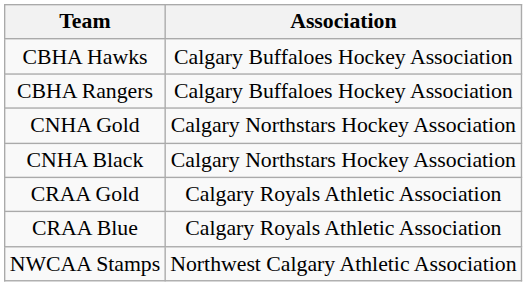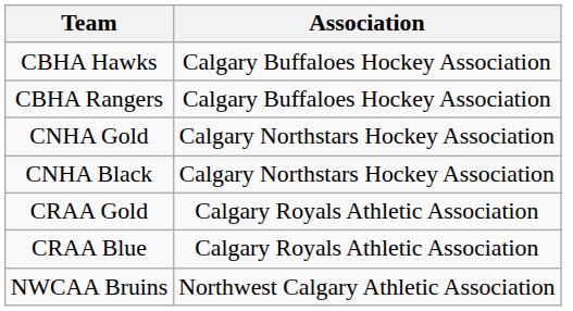 <table class="wikitable">
 <tr>
 <th>Team</th>
 <th>Association</th>
 </tr>
 <tr align="center">
 <td>CBHA Hawks</td>
 <td>Calgary Buffaloes Hockey Association</td>
 </tr>
 <tr align="center">
 <td>CBHA Rangers</td>
 <td>Calgary Buffaloes Hockey Association</td>
 </tr>
 <tr align="center">
 <td>CNHA Gold</td>
 <td>Calgary Northstars Hockey Association</td>
 </tr>
 <tr align="center">
 <td>CNHA Black</td>
 <td>Calgary Northstars Hockey Association</td>
 </tr>
 <tr align="center">
 <td>CRAA Gold</td>
 <td>Calgary Royals Athletic Association</td>
 </tr>
 <tr align="center">
 <td>CRAA Blue</td>
 <td>Calgary Royals Athletic Association</td>
 </tr>
 <tr align="center">
-<td>NWCAA Stamps</td>
+<td>NWCAA Bruins</td>
 <td>Northwest Calgary Athletic Association</td>
 </tr>
 </table>
